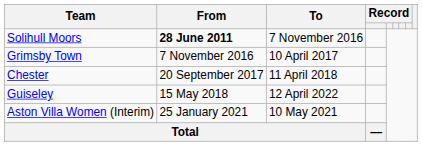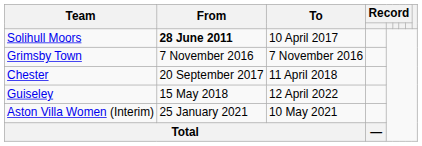 <table class=wikitable style="text-align: center">
 <tr>
 <th rowspan=2>Team</th>
 <th rowspan=2>From</th>
 <th rowspan=2>To</th>
 <th colspan=5>Record</th>
 <th rowspan=2></th>
 </tr>
 <tr>
 <th></th>
 <th></th>
 <th></th>
 <th></th>
 <th></th>
 </tr>
 <tr>
 <td align=left><a href='#'>Solihull Moors</a></td>
 <td align=left><strong>28 June 2011</strong></td>
-<td align=left>7 November 2016<br></td>
+<td align=left>10 April 2017<br></td>
 <td></td>
 </tr>
 <tr>
 <td align=left><a href='#'>Grimsby Town</a></td>
 <td align=left>7 November 2016</td>
-<td align=left>10 April 2017<br></td>
+<td align=left>7 November 2016<br></td>
 <td></td>
 </tr>
 <tr>
 <td align=left><a href='#'>Chester</a></td>
 <td align=left>20 September 2017</td>
 <td align=left>11 April 2018<br></td>
 <td></td>
 </tr>
 <tr>
 <td align=left><a href='#'>Guiseley</a></td>
 <td align=left>15 May 2018</td>
 <td align=left>12 April 2022<br></td>
 <td></td>
 </tr>
 <tr>
 <td align=left><a href='#'>Aston Villa Women</a> (Interim)</td>
 <td align=left>25 January 2021</td>
 <td align=left>10 May 2021<br></td>
 <td></td>
 </tr>
 <tr>
 <th colspan=3>Total<br></th>
 <th>—</th>
 </tr>
 </table>
